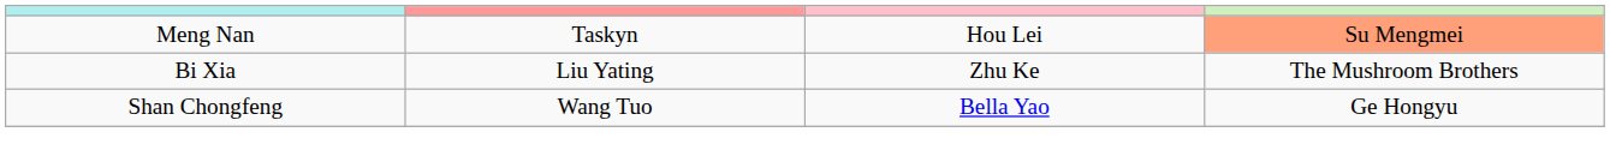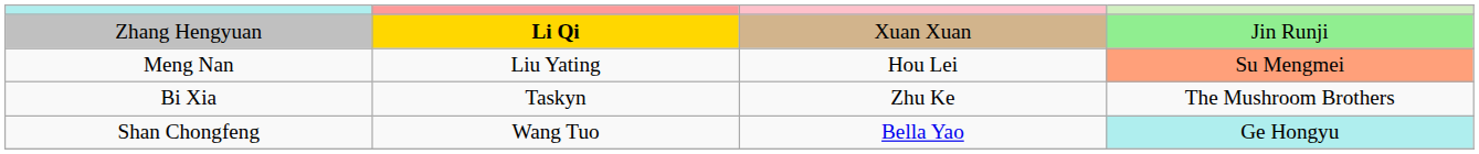 <table class="wikitable"  style="text-align:center; font-size:100%; width:70%;">
 <tr>
 <td style="width:13%;" scope="col" bgcolor="#afeeee"><strong></strong></td>
 <td style="width:13%;" scope="col" bgcolor="#ff9999"><strong></strong></td>
 <td style="width:13%;" scope="col" bgcolor="pink"><strong></strong></td>
 <td style="width:13%;" scope="col" bgcolor="#d0f0c0"><strong></strong></td>
 </tr>
 <tr>
+<td bgcolor="silver">Zhang Hengyuan</td>
+<td bgcolor="gold"><strong>Li Qi</strong></td>
+<td bgcolor="tan">Xuan Xuan</td>
+<td bgcolor="lightgreen">Jin Runji</td>
+</tr>
+<tr>
 <td>Meng Nan</td>
-<td>Taskyn</td>
+<td>Liu Yating</td>
 <td>Hou Lei</td>
 <td style="background: lightsalmon;">Su Mengmei</td>
 </tr>
 <tr>
 <td>Bi Xia</td>
-<td>Liu Yating</td>
+<td>Taskyn</td>
 <td>Zhu Ke</td>
 <td>The Mushroom Brothers</td>
 </tr>
 <tr>
 <td>Shan Chongfeng</td>
 <td>Wang Tuo</td>
 <td><a href='#'>Bella Yao</a></td>
-<td>Ge Hongyu</td>
+<td style="background: paleturquoise;">Ge Hongyu</td>
 </tr>
 <tr>
 </tr>
 </table>
